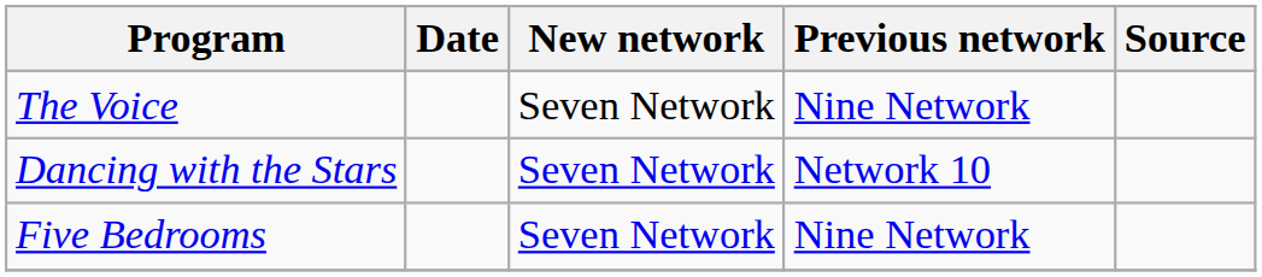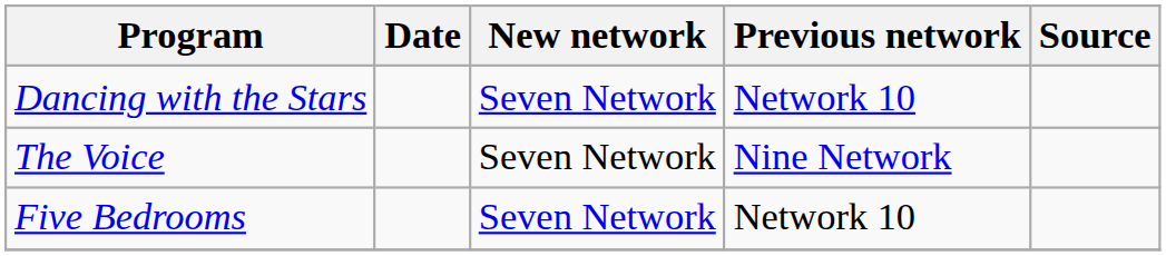 <table class="wikitable plainrowheaders sortable" style="text-align:left">
 <tr>
 <th scope="col">Program</th>
 <th scope="col" align="center">Date</th>
 <th scope="col">New network</th>
 <th scope="col">Previous network</th>
 <th scope="col" class="unsortable">Source</th>
 </tr>
 <tr>
+<td><em><a href='#'>Dancing with the Stars</a></em></td>
+<td></td>
+<td><a href='#'>Seven Network</a></td>
+<td><a href='#'>Network 10</a></td>
+<td></td>
+</tr>
+<tr>
 <td><em><a href='#'>The Voice</a></em></td>
 <td></td>
 <td>Seven Network</td>
 <td><a href='#'>Nine Network</a></td>
 <td></td>
 </tr>
 <tr>
-<td><em><a href='#'>Dancing with the Stars</a></em></td>
-<td></td>
-<td><a href='#'>Seven Network</a></td>
-<td><a href='#'>Network 10</a></td>
-<td></td>
-</tr>
-<tr>
 <td><em><a href='#'>Five Bedrooms</a></em></td>
 <td></td>
 <td><a href='#'>Seven Network</a></td>
-<td><a href='#'>Nine Network</a></td>
+<td>Network 10</td>
 <td></td>
 </tr>
 <tr>
 </tr>
 </table>
